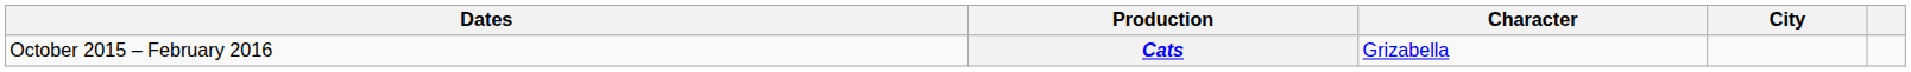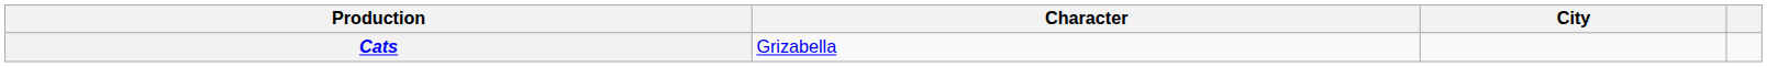 <table class="wikitable sortable plainrowheaders" style="text-align:left;" width=100%>
 <tr>
-<th scope="col">Dates</th>
 <th scope="col" >Production</th>
 <th scope="col">Character</th>
 <th scope="col" >City</th>
 <th scope="col" width=2% class="unsortable"></th>
 </tr>
 <tr>
-<td>October 2015 – February 2016</td>
 <th scope="row"><em><a href='#'>Cats</a></em></th>
 <td><a href='#'>Grizabella</a></td>
 <td></td>
 <td align=center></td>
 </tr>
 </table>
